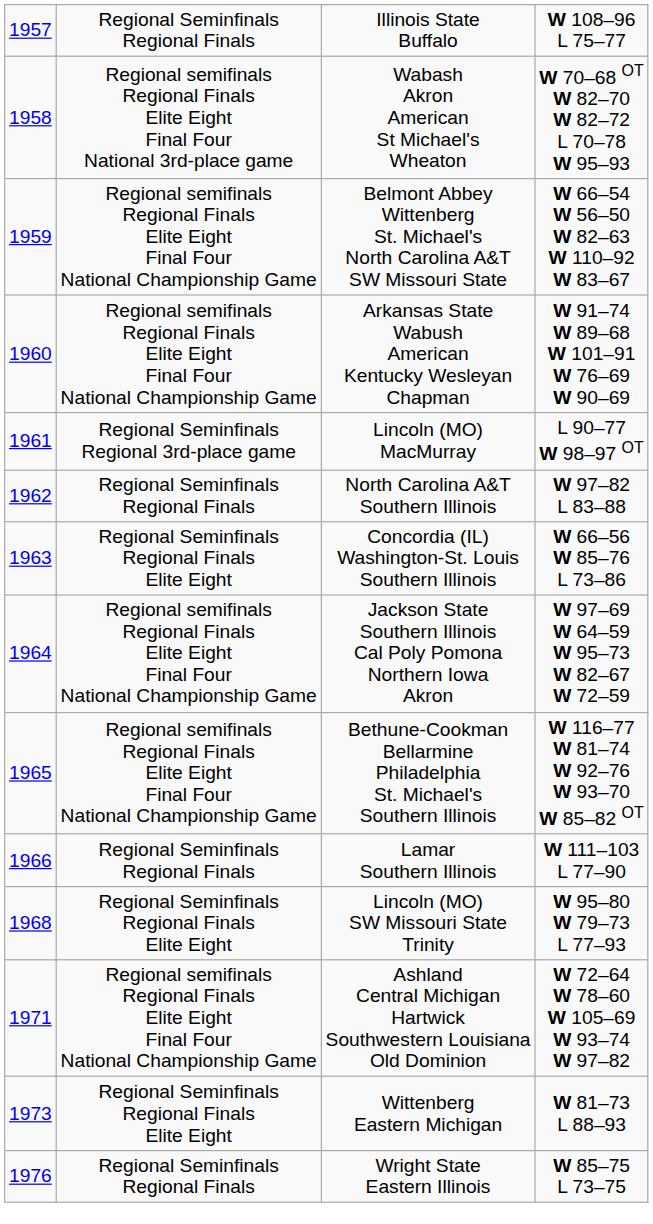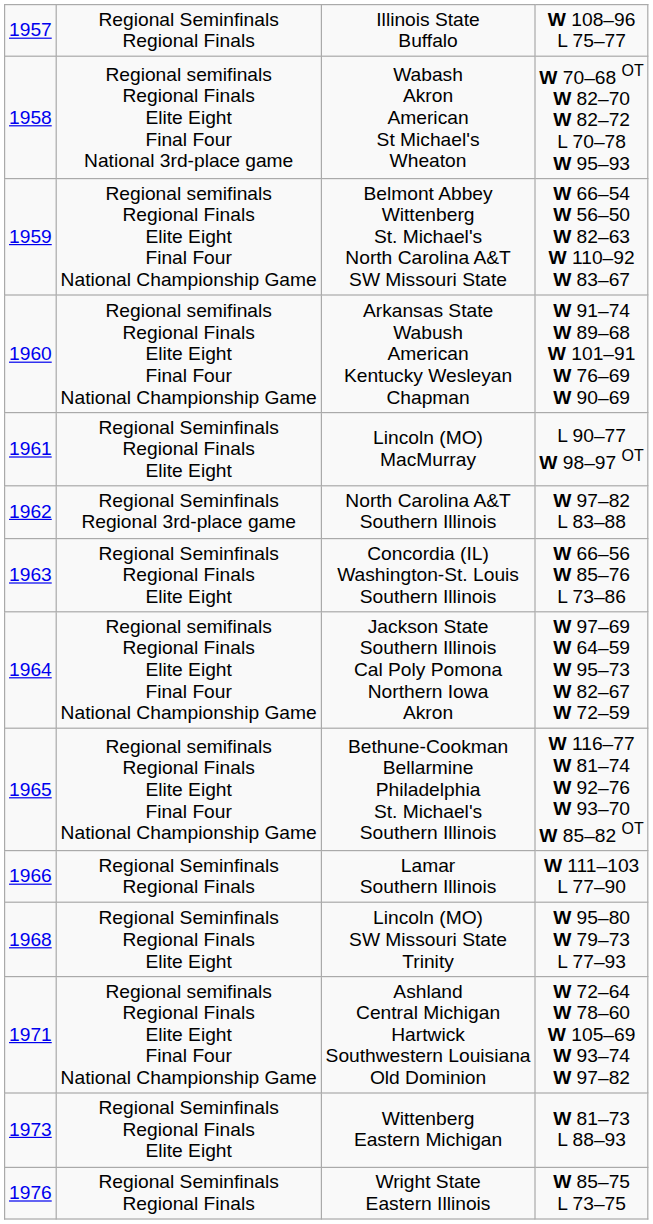 <table class="wikitable">
 <tr align="center">
 <td><a href='#'>1957</a></td>
 <td>Regional Seminfinals<br>Regional Finals</td>
 <td>Illinois State<br>Buffalo</td>
 <td><strong>W</strong> 108–96<br>L 75–77</td>
 </tr>
 <tr align="center">
 <td><a href='#'>1958</a></td>
 <td>Regional semifinals<br>Regional Finals<br>Elite Eight<br>Final Four<br>National 3rd-place game</td>
 <td>Wabash<br>Akron<br>American<br>St Michael's<br>Wheaton</td>
 <td><strong>W</strong> 70–68 <sup>OT</sup><br><strong>W</strong> 82–70<br><strong>W</strong> 82–72<br>L 70–78<br><strong>W</strong> 95–93</td>
 </tr>
 <tr align="center">
 <td><a href='#'>1959</a></td>
 <td>Regional semifinals<br>Regional Finals<br>Elite Eight<br>Final Four<br>National Championship Game</td>
 <td>Belmont Abbey<br>Wittenberg<br>St. Michael's<br>North Carolina A&T<br>SW Missouri State</td>
 <td><strong>W</strong> 66–54<br><strong>W</strong> 56–50<br><strong>W</strong> 82–63<br><strong>W</strong> 110–92<br><strong>W</strong> 83–67</td>
 </tr>
 <tr align="center">
 <td><a href='#'>1960</a></td>
 <td>Regional semifinals<br>Regional Finals<br>Elite Eight<br>Final Four<br>National Championship Game</td>
 <td>Arkansas State<br>Wabush<br>American<br>Kentucky Wesleyan<br>Chapman</td>
 <td><strong>W</strong> 91–74<br><strong>W</strong> 89–68<br><strong>W</strong> 101–91<br><strong>W</strong> 76–69<br><strong>W</strong> 90–69</td>
 </tr>
 <tr align="center">
 <td><a href='#'>1961</a></td>
-<td>Regional Seminfinals<br>Regional 3rd-place game</td>
+<td>Regional Seminfinals<br>Regional Finals<br>Elite Eight</td>
 <td>Lincoln (MO)<br>MacMurray</td>
 <td>L 90–77<br><strong>W</strong> 98–97 <sup>OT</sup></td>
 </tr>
 <tr align="center">
 <td><a href='#'>1962</a></td>
-<td>Regional Seminfinals<br>Regional Finals</td>
+<td>Regional Seminfinals<br>Regional 3rd-place game</td>
 <td>North Carolina A&T<br>Southern Illinois</td>
 <td><strong>W</strong> 97–82<br>L 83–88</td>
 </tr>
 <tr align="center">
 <td><a href='#'>1963</a></td>
 <td>Regional Seminfinals<br>Regional Finals<br>Elite Eight</td>
 <td>Concordia (IL)<br>Washington-St. Louis<br>Southern Illinois</td>
 <td><strong>W</strong> 66–56<br><strong>W</strong> 85–76<br>L 73–86</td>
 </tr>
 <tr align="center">
 <td><a href='#'>1964</a></td>
 <td>Regional semifinals<br>Regional Finals<br>Elite Eight<br>Final Four<br>National Championship Game</td>
 <td>Jackson State<br>Southern Illinois<br>Cal Poly Pomona<br>Northern Iowa<br>Akron</td>
 <td><strong>W</strong> 97–69<br><strong>W</strong> 64–59<br><strong>W</strong> 95–73<br><strong>W</strong> 82–67<br><strong>W</strong> 72–59</td>
 </tr>
 <tr align="center">
 <td><a href='#'>1965</a></td>
 <td>Regional semifinals<br>Regional Finals<br>Elite Eight<br>Final Four<br>National Championship Game</td>
 <td>Bethune-Cookman<br>Bellarmine<br>Philadelphia<br>St. Michael's<br>Southern Illinois</td>
 <td><strong>W</strong> 116–77<br><strong>W</strong> 81–74<br><strong>W</strong> 92–76<br><strong>W</strong> 93–70<br><strong>W</strong> 85–82 <sup>OT</sup></td>
 </tr>
 <tr align="center">
 <td><a href='#'>1966</a></td>
 <td>Regional Seminfinals<br>Regional Finals</td>
 <td>Lamar<br>Southern Illinois</td>
 <td><strong>W</strong> 111–103<br>L 77–90</td>
 </tr>
 <tr align="center">
 <td><a href='#'>1968</a></td>
 <td>Regional Seminfinals<br>Regional Finals<br>Elite Eight</td>
 <td>Lincoln (MO)<br>SW Missouri State<br>Trinity</td>
 <td><strong>W</strong> 95–80<br><strong>W</strong> 79–73<br>L 77–93</td>
 </tr>
 <tr align="center">
 <td><a href='#'>1971</a></td>
 <td>Regional semifinals<br>Regional Finals<br>Elite Eight<br>Final Four<br>National Championship Game</td>
 <td>Ashland<br>Central Michigan<br>Hartwick<br>Southwestern Louisiana<br>Old Dominion</td>
 <td><strong>W</strong> 72–64<br><strong>W</strong> 78–60<br><strong>W</strong> 105–69<br><strong>W</strong> 93–74<br><strong>W</strong> 97–82</td>
 </tr>
 <tr align="center">
 <td><a href='#'>1973</a></td>
 <td>Regional Seminfinals<br>Regional Finals<br>Elite Eight</td>
 <td>Wittenberg<br>Eastern Michigan</td>
 <td><strong>W</strong> 81–73<br>L 88–93</td>
 </tr>
 <tr align="center">
 <td><a href='#'>1976</a></td>
 <td>Regional Seminfinals<br>Regional Finals</td>
 <td>Wright State<br>Eastern Illinois</td>
 <td><strong>W</strong> 85–75<br>L 73–75</td>
 </tr>
 </table>
